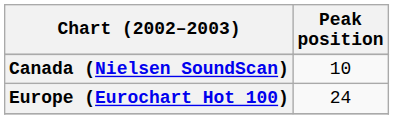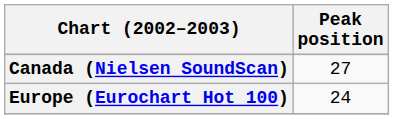 <table class="wikitable sortable plainrowheaders" style="text-align:center">
 <tr>
 <th>Chart (2002–2003)</th>
 <th>Peak<br>position</th>
 </tr>
 <tr>
 </tr>
 <tr>
 </tr>
 <tr>
 </tr>
 <tr>
 </tr>
 <tr>
 <th scope="row">Canada (<a href='#'>Nielsen SoundScan</a>)</th>
-<td>10</td>
+<td>27</td>
 </tr>
 <tr>
 <th scope="row">Europe (<a href='#'>Eurochart Hot 100</a>)</th>
 <td>24</td>
 </tr>
 <tr>
 </tr>
 <tr>
 </tr>
 <tr>
 </tr>
 <tr>
 </tr>
 <tr>
 </tr>
 <tr>
 </tr>
 <tr>
 </tr>
 <tr>
 </tr>
 <tr>
 </tr>
 <tr>
 </tr>
 <tr>
 </tr>
 <tr>
 </tr>
 <tr>
 </tr>
 </table>
